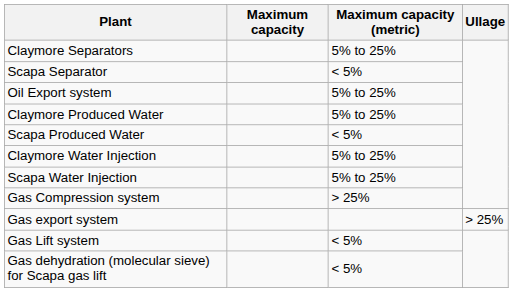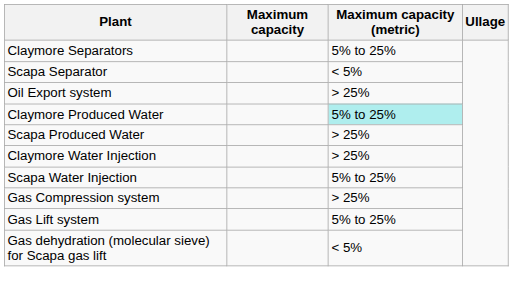 <table class="wikitable">
 <tr>
 <th>Plant</th>
 <th>Maximum capacity</th>
 <th>Maximum capacity (metric)</th>
 <th>Ullage</th>
 </tr>
 <tr>
 <td>Claymore Separators</td>
 <td></td>
 <td>5% to 25%</td>
 </tr>
 <tr>
 <td>Scapa Separator</td>
 <td></td>
 <td>< 5%</td>
 </tr>
 <tr>
 <td>Oil Export system</td>
 <td></td>
-<td>5% to 25%</td>
+<td>> 25%</td>
 </tr>
 <tr>
 <td>Claymore Produced Water</td>
 <td></td>
-<td>5% to 25%</td>
+<td style="background: paleturquoise;">5% to 25%</td>
 </tr>
 <tr>
 <td>Scapa Produced Water</td>
 <td></td>
-<td>< 5%</td>
+<td>> 25%</td>
 </tr>
 <tr>
 <td>Claymore Water Injection</td>
 <td></td>
-<td>5% to 25%</td>
+<td>> 25%</td>
 </tr>
 <tr>
 <td>Scapa Water Injection</td>
 <td></td>
 <td>5% to 25%</td>
 </tr>
 <tr>
 <td>Gas Compression system</td>
 <td></td>
 <td>> 25%</td>
 </tr>
 <tr>
-<td>Gas export system</td>
-<td></td>
-<td></td>
-<td>> 25%</td>
-</tr>
-<tr>
 <td>Gas Lift system</td>
 <td></td>
-<td>< 5%</td>
+<td>5% to 25%</td>
 </tr>
 <tr>
 <td>Gas dehydration (molecular sieve) for Scapa  gas lift</td>
 <td></td>
 <td>< 5%</td>
 </tr>
 </table>
